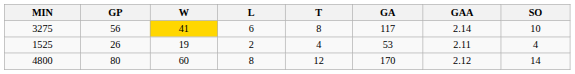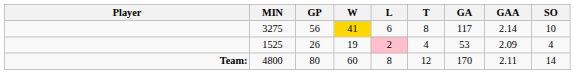 <table class="wikitable sortable" width="70%">
 <tr>
+<th bgcolor="#DDDDFF" width="20%">Player</th>
 <th width="3%" bgcolor="#DDDDFF" title="Minutes played">MIN</th>
 <th width="3%" bgcolor="#DDDDFF" title="Games played in">GP</th>
 <th width="3%" bgcolor="#DDDDFF" title="Games played in">W</th>
 <th width="3%" bgcolor="#DDDDFF"title="Games played in">L</th>
 <th width="3%" bgcolor="#DDDDFF" title="Ties">T</th>
 <th width="3%" bgcolor="#DDDDFF" title="Goals against">GA</th>
 <th width="3%" bgcolor="#DDDDFF" title="Goals against average">GAA</th>
 <th width="3%" bgcolor="#DDDDFF"title="Shut-outs">SO</th>
 </tr>
 <tr align="center">
+<td align="right"></td>
 <td>3275</td>
 <td>56</td>
 <td style="background: gold;">41</td>
 <td>6</td>
 <td>8</td>
 <td>117</td>
 <td>2.14</td>
 <td>10</td>
 </tr>
 <tr align="center">
+<td align="right"></td>
 <td>1525</td>
 <td>26</td>
 <td>19</td>
-<td>2</td>
+<td style="background: pink;">2</td>
 <td>4</td>
 <td>53</td>
-<td>2.11</td>
+<td>2.09</td>
 <td>4</td>
 </tr>
 <tr align="center">
+<td align="right"><strong>Team:</strong></td>
 <td>4800</td>
 <td>80</td>
 <td>60</td>
 <td>8</td>
 <td>12</td>
 <td>170</td>
-<td>2.12</td>
+<td>2.11</td>
 <td>14</td>
 </tr>
 </table>
